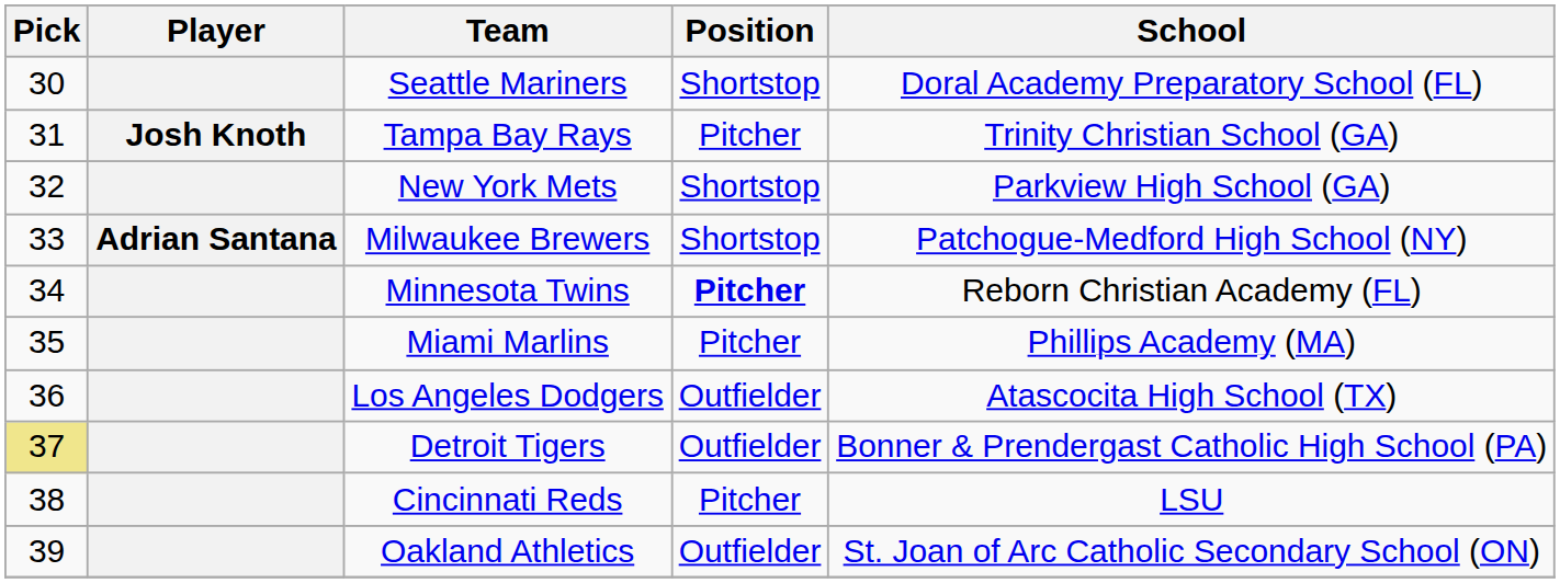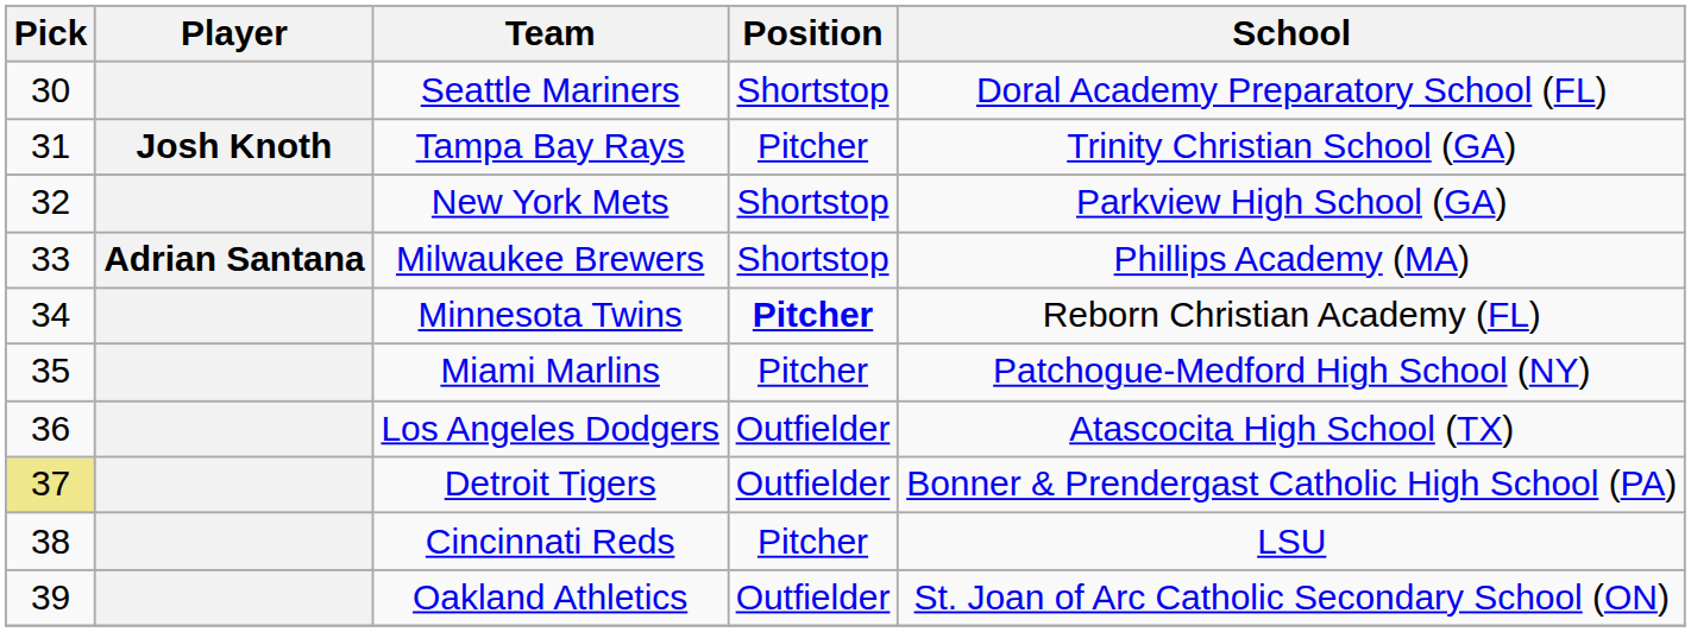 <table class="wikitable sortable plainrowheaders" style="text-align:center; width=74%">
 <tr>
 <th scope="col">Pick</th>
 <th scope="col">Player</th>
 <th scope="col">Team</th>
 <th scope="col">Position</th>
 <th scope="col">School</th>
 </tr>
 <tr>
 <td>30</td>
 <th scope="row" style="text-align:center"></th>
 <td><a href='#'>Seattle Mariners</a></td>
 <td><a href='#'>Shortstop</a></td>
 <td><a href='#'>Doral Academy Preparatory School</a> (<a href='#'>FL</a>)</td>
 </tr>
 <tr>
 <td>31</td>
 <th scope="row" style="text-align:center">Josh Knoth</th>
 <td><a href='#'>Tampa Bay Rays</a></td>
 <td><a href='#'>Pitcher</a></td>
 <td><a href='#'>Trinity Christian School</a> (<a href='#'>GA</a>)</td>
 </tr>
 <tr>
 <td>32</td>
 <th scope="row" style="text-align:center"></th>
 <td><a href='#'>New York Mets</a></td>
 <td><a href='#'>Shortstop</a></td>
 <td><a href='#'>Parkview High School</a> (<a href='#'>GA</a>)</td>
 </tr>
 <tr>
 <td>33</td>
 <th scope="row" style="text-align:center">Adrian Santana</th>
 <td><a href='#'>Milwaukee Brewers</a></td>
 <td><a href='#'>Shortstop</a></td>
-<td><a href='#'>Patchogue-Medford High School</a> (<a href='#'>NY</a>)</td>
+<td><a href='#'>Phillips Academy</a> (<a href='#'>MA</a>)</td>
 </tr>
 <tr>
 <td>34</td>
 <th scope="row" style="text-align:center"></th>
 <td><a href='#'>Minnesota Twins</a></td>
 <td><strong><a href='#'>Pitcher</a></strong></td>
 <td>Reborn Christian Academy (<a href='#'>FL</a>)</td>
 </tr>
 <tr>
 <td>35</td>
 <th scope="row" style="text-align:center"></th>
 <td><a href='#'>Miami Marlins</a></td>
 <td><a href='#'>Pitcher</a></td>
-<td><a href='#'>Phillips Academy</a> (<a href='#'>MA</a>)</td>
+<td><a href='#'>Patchogue-Medford High School</a> (<a href='#'>NY</a>)</td>
 </tr>
 <tr>
 <td>36</td>
 <th scope="row" style="text-align:center"></th>
 <td><a href='#'>Los Angeles Dodgers</a></td>
 <td><a href='#'>Outfielder</a></td>
 <td><a href='#'>Atascocita High School</a> (<a href='#'>TX</a>)</td>
 </tr>
 <tr>
 <td style="background: khaki;">37</td>
 <th scope="row" style="text-align:center"></th>
 <td><a href='#'>Detroit Tigers</a></td>
 <td><a href='#'>Outfielder</a></td>
 <td><a href='#'>Bonner & Prendergast Catholic High School</a> (<a href='#'>PA</a>)</td>
 </tr>
 <tr>
 <td>38</td>
 <th scope="row" style="text-align:center"></th>
 <td><a href='#'>Cincinnati Reds</a></td>
 <td><a href='#'>Pitcher</a></td>
 <td><a href='#'>LSU</a></td>
 </tr>
 <tr>
 <td>39</td>
 <th scope="row" style="text-align:center"></th>
 <td><a href='#'>Oakland Athletics</a></td>
 <td><a href='#'>Outfielder</a></td>
 <td><a href='#'>St. Joan of Arc Catholic Secondary School</a> (<a href='#'>ON</a>)</td>
 </tr>
 <tr>
 </tr>
 </table>
